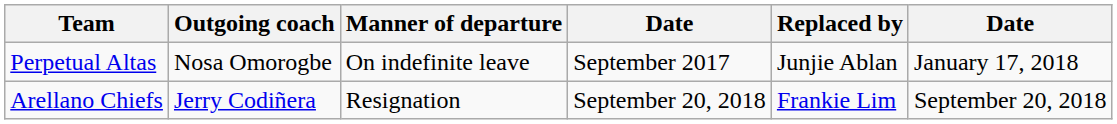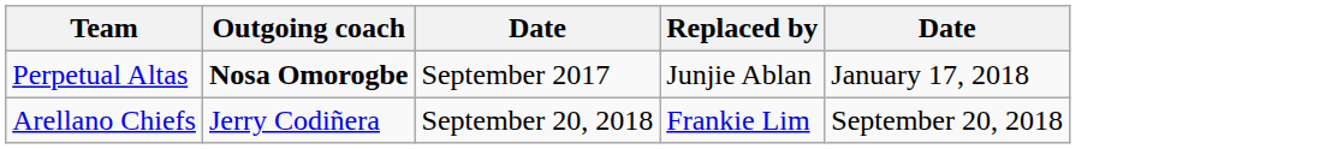 <table class=wikitable>
 <tr>
 <th>Team</th>
 <th>Outgoing coach</th>
-<th>Manner of departure</th>
 <th>Date</th>
 <th>Replaced by</th>
 <th>Date</th>
 </tr>
 <tr>
 <td><a href='#'>Perpetual Altas</a></td>
-<td>Nosa Omorogbe</td>
-<td>On indefinite leave</td>
+<td><strong>Nosa Omorogbe</strong></td>
 <td>September 2017</td>
 <td>Junjie Ablan</td>
 <td>January 17, 2018</td>
 </tr>
 <tr>
 <td><a href='#'>Arellano Chiefs</a></td>
 <td><a href='#'>Jerry Codiñera</a></td>
-<td>Resignation</td>
 <td>September 20, 2018</td>
 <td><a href='#'>Frankie Lim</a></td>
 <td>September 20, 2018</td>
 </tr>
 </table>
